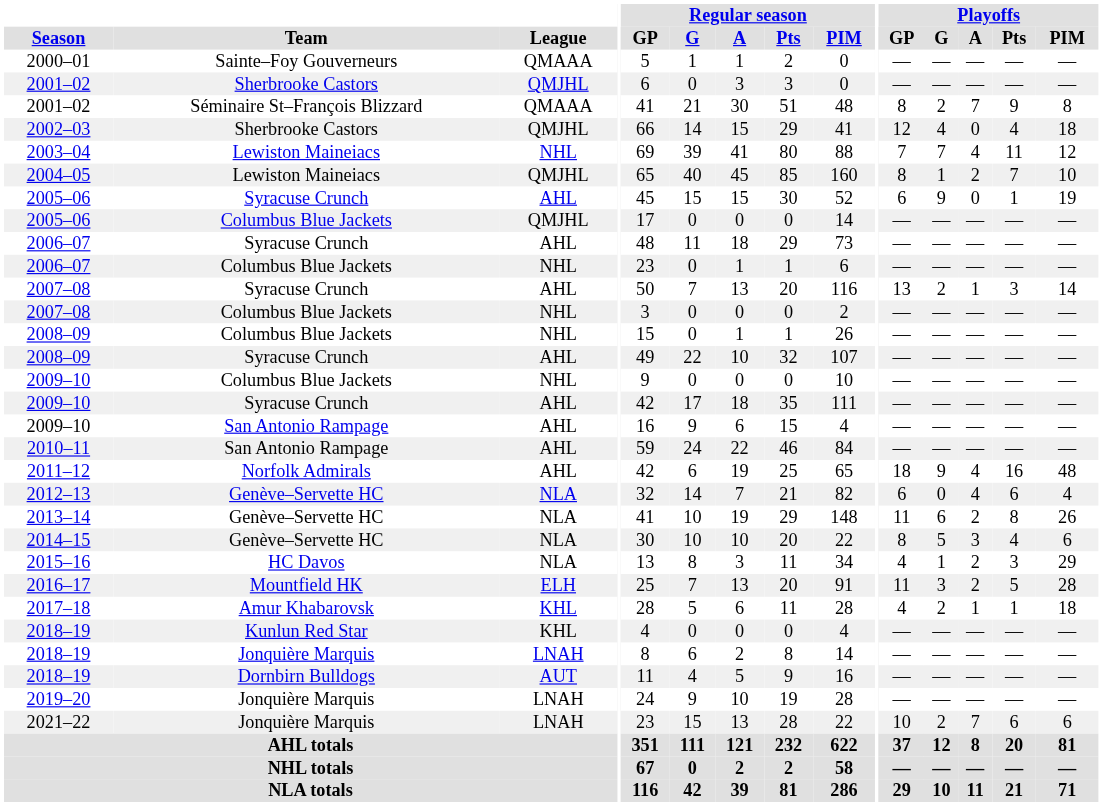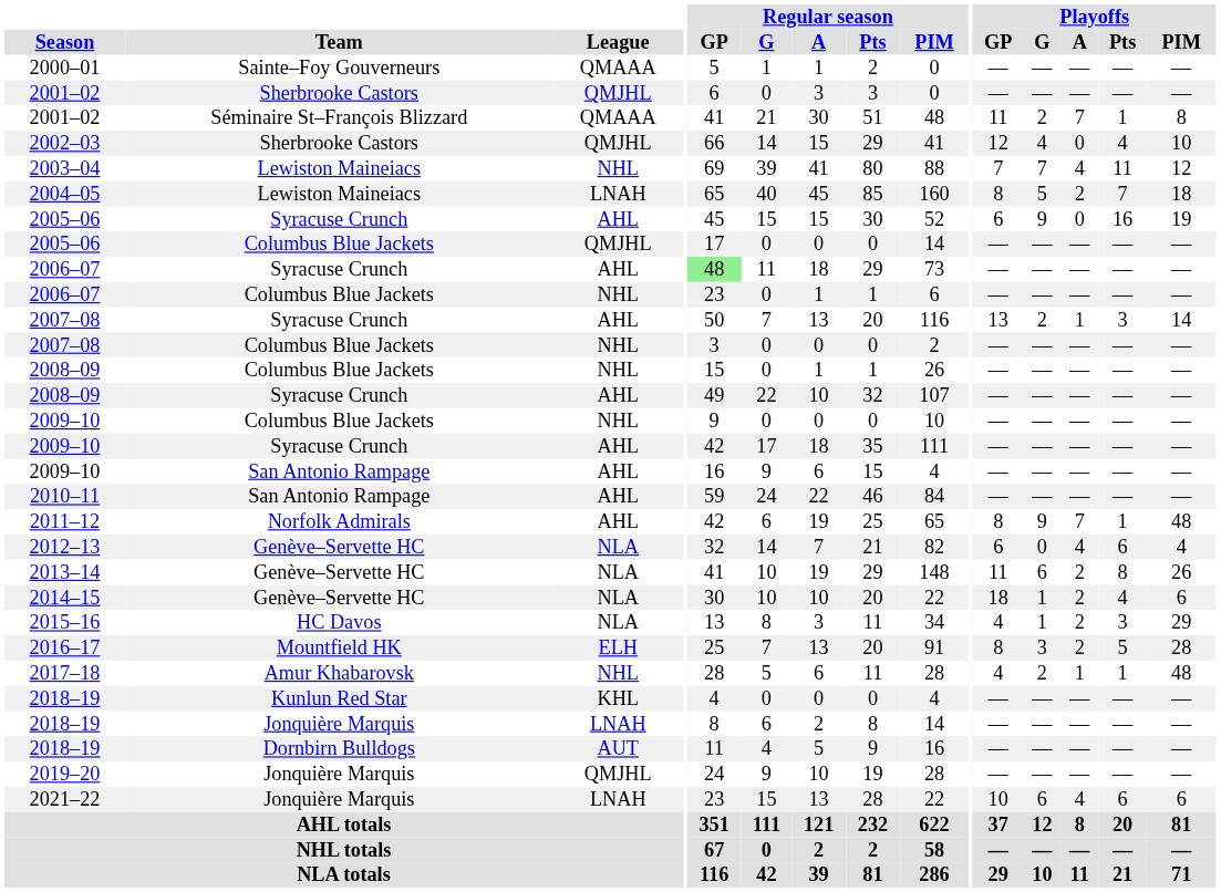 <table border="0" cellpadding="1" cellspacing="0" style="text-align:center; width:60em">
 <tr bgcolor="#e0e0e0">
 <th colspan="3" bgcolor="#ffffff"></th>
 <th rowspan="100" bgcolor="#ffffff"></th>
 <th colspan="5"><a href='#'>Regular season</a></th>
 <th rowspan="100" bgcolor="#ffffff"></th>
 <th colspan="5"><a href='#'>Playoffs</a></th>
 </tr>
 <tr bgcolor="#e0e0e0">
 <th><a href='#'>Season</a></th>
 <th>Team</th>
 <th>League</th>
 <th>GP</th>
 <th><a href='#'>G</a></th>
 <th><a href='#'>A</a></th>
 <th><a href='#'>Pts</a></th>
 <th><a href='#'>PIM</a></th>
 <th>GP</th>
 <th>G</th>
 <th>A</th>
 <th>Pts</th>
 <th>PIM</th>
 </tr>
 <tr>
 <td>2000–01</td>
 <td>Sainte–Foy Gouverneurs</td>
 <td>QMAAA</td>
 <td>5</td>
 <td>1</td>
 <td>1</td>
 <td>2</td>
 <td>0</td>
 <td>—</td>
 <td>—</td>
 <td>—</td>
 <td>—</td>
 <td>—</td>
 </tr>
 <tr bgcolor="#f0f0f0">
 <td><a href='#'>2001–02</a></td>
 <td><a href='#'>Sherbrooke Castors</a></td>
 <td><a href='#'>QMJHL</a></td>
 <td>6</td>
 <td>0</td>
 <td>3</td>
 <td>3</td>
 <td>0</td>
 <td>—</td>
 <td>—</td>
 <td>—</td>
 <td>—</td>
 <td>—</td>
 </tr>
 <tr>
 <td>2001–02</td>
 <td>Séminaire St–François Blizzard</td>
 <td>QMAAA</td>
 <td>41</td>
 <td>21</td>
 <td>30</td>
 <td>51</td>
 <td>48</td>
-<td>8</td>
+<td>11</td>
 <td>2</td>
 <td>7</td>
-<td>9</td>
+<td>1</td>
 <td>8</td>
 </tr>
 <tr bgcolor="#f0f0f0">
 <td><a href='#'>2002–03</a></td>
 <td>Sherbrooke Castors</td>
 <td>QMJHL</td>
 <td>66</td>
 <td>14</td>
 <td>15</td>
 <td>29</td>
 <td>41</td>
 <td>12</td>
 <td>4</td>
 <td>0</td>
 <td>4</td>
-<td>18</td>
+<td>10</td>
 </tr>
 <tr>
 <td><a href='#'>2003–04</a></td>
 <td><a href='#'>Lewiston Maineiacs</a></td>
 <td><a href='#'>NHL</a></td>
 <td>69</td>
 <td>39</td>
 <td>41</td>
 <td>80</td>
 <td>88</td>
 <td>7</td>
 <td>7</td>
 <td>4</td>
 <td>11</td>
 <td>12</td>
 </tr>
 <tr bgcolor="#f0f0f0">
 <td><a href='#'>2004–05</a></td>
 <td>Lewiston Maineiacs</td>
-<td>QMJHL</td>
+<td>LNAH</td>
 <td>65</td>
 <td>40</td>
 <td>45</td>
 <td>85</td>
 <td>160</td>
 <td>8</td>
-<td>1</td>
+<td>5</td>
 <td>2</td>
 <td>7</td>
-<td>10</td>
+<td>18</td>
 </tr>
 <tr>
 <td><a href='#'>2005–06</a></td>
 <td><a href='#'>Syracuse Crunch</a></td>
 <td><a href='#'>AHL</a></td>
 <td>45</td>
 <td>15</td>
 <td>15</td>
 <td>30</td>
 <td>52</td>
 <td>6</td>
 <td>9</td>
 <td>0</td>
-<td>1</td>
+<td>16</td>
 <td>19</td>
 </tr>
 <tr bgcolor="#f0f0f0">
 <td><a href='#'>2005–06</a></td>
 <td><a href='#'>Columbus Blue Jackets</a></td>
 <td>QMJHL</td>
 <td>17</td>
 <td>0</td>
 <td>0</td>
 <td>0</td>
 <td>14</td>
 <td>—</td>
 <td>—</td>
 <td>—</td>
 <td>—</td>
 <td>—</td>
 </tr>
 <tr>
 <td><a href='#'>2006–07</a></td>
 <td>Syracuse Crunch</td>
 <td>AHL</td>
-<td>48</td>
+<td style="background: lightgreen;">48</td>
 <td>11</td>
 <td>18</td>
 <td>29</td>
 <td>73</td>
 <td>—</td>
 <td>—</td>
 <td>—</td>
 <td>—</td>
 <td>—</td>
 </tr>
 <tr bgcolor="#f0f0f0">
 <td><a href='#'>2006–07</a></td>
 <td>Columbus Blue Jackets</td>
 <td>NHL</td>
 <td>23</td>
 <td>0</td>
 <td>1</td>
 <td>1</td>
 <td>6</td>
 <td>—</td>
 <td>—</td>
 <td>—</td>
 <td>—</td>
 <td>—</td>
 </tr>
 <tr>
 <td><a href='#'>2007–08</a></td>
 <td>Syracuse Crunch</td>
 <td>AHL</td>
 <td>50</td>
 <td>7</td>
 <td>13</td>
 <td>20</td>
 <td>116</td>
 <td>13</td>
 <td>2</td>
 <td>1</td>
 <td>3</td>
 <td>14</td>
 </tr>
 <tr bgcolor="#f0f0f0">
 <td><a href='#'>2007–08</a></td>
 <td>Columbus Blue Jackets</td>
 <td>NHL</td>
 <td>3</td>
 <td>0</td>
 <td>0</td>
 <td>0</td>
 <td>2</td>
 <td>—</td>
 <td>—</td>
 <td>—</td>
 <td>—</td>
 <td>—</td>
 </tr>
 <tr>
 <td><a href='#'>2008–09</a></td>
 <td>Columbus Blue Jackets</td>
 <td>NHL</td>
 <td>15</td>
 <td>0</td>
 <td>1</td>
 <td>1</td>
 <td>26</td>
 <td>—</td>
 <td>—</td>
 <td>—</td>
 <td>—</td>
 <td>—</td>
 </tr>
 <tr bgcolor="#f0f0f0">
 <td><a href='#'>2008–09</a></td>
 <td>Syracuse Crunch</td>
 <td>AHL</td>
 <td>49</td>
 <td>22</td>
 <td>10</td>
 <td>32</td>
 <td>107</td>
 <td>—</td>
 <td>—</td>
 <td>—</td>
 <td>—</td>
 <td>—</td>
 </tr>
 <tr>
 <td><a href='#'>2009–10</a></td>
 <td>Columbus Blue Jackets</td>
 <td>NHL</td>
 <td>9</td>
 <td>0</td>
 <td>0</td>
 <td>0</td>
 <td>10</td>
 <td>—</td>
 <td>—</td>
 <td>—</td>
 <td>—</td>
 <td>—</td>
 </tr>
 <tr bgcolor="#f0f0f0">
 <td><a href='#'>2009–10</a></td>
 <td>Syracuse Crunch</td>
 <td>AHL</td>
 <td>42</td>
 <td>17</td>
 <td>18</td>
 <td>35</td>
 <td>111</td>
 <td>—</td>
 <td>—</td>
 <td>—</td>
 <td>—</td>
 <td>—</td>
 </tr>
 <tr>
 <td>2009–10</td>
 <td><a href='#'>San Antonio Rampage</a></td>
 <td>AHL</td>
 <td>16</td>
 <td>9</td>
 <td>6</td>
 <td>15</td>
 <td>4</td>
 <td>—</td>
 <td>—</td>
 <td>—</td>
 <td>—</td>
 <td>—</td>
 </tr>
 <tr bgcolor="#f0f0f0">
 <td><a href='#'>2010–11</a></td>
 <td>San Antonio Rampage</td>
 <td>AHL</td>
 <td>59</td>
 <td>24</td>
 <td>22</td>
 <td>46</td>
 <td>84</td>
 <td>—</td>
 <td>—</td>
 <td>—</td>
 <td>—</td>
 <td>—</td>
 </tr>
 <tr>
 <td><a href='#'>2011–12</a></td>
 <td><a href='#'>Norfolk Admirals</a></td>
 <td>AHL</td>
 <td>42</td>
 <td>6</td>
 <td>19</td>
 <td>25</td>
 <td>65</td>
-<td>18</td>
+<td>8</td>
 <td>9</td>
-<td>4</td>
-<td>16</td>
+<td>7</td>
+<td>1</td>
 <td>48</td>
 </tr>
 <tr bgcolor="#f0f0f0">
 <td><a href='#'>2012–13</a></td>
 <td><a href='#'>Genève–Servette HC</a></td>
 <td><a href='#'>NLA</a></td>
 <td>32</td>
 <td>14</td>
 <td>7</td>
 <td>21</td>
 <td>82</td>
 <td>6</td>
 <td>0</td>
 <td>4</td>
 <td>6</td>
 <td>4</td>
 </tr>
 <tr>
 <td><a href='#'>2013–14</a></td>
 <td>Genève–Servette HC</td>
 <td>NLA</td>
 <td>41</td>
 <td>10</td>
 <td>19</td>
 <td>29</td>
 <td>148</td>
 <td>11</td>
 <td>6</td>
 <td>2</td>
 <td>8</td>
 <td>26</td>
 </tr>
 <tr bgcolor="#f0f0f0">
 <td><a href='#'>2014–15</a></td>
 <td>Genève–Servette HC</td>
 <td>NLA</td>
 <td>30</td>
 <td>10</td>
 <td>10</td>
 <td>20</td>
 <td>22</td>
-<td>8</td>
-<td>5</td>
-<td>3</td>
+<td>18</td>
+<td>1</td>
+<td>2</td>
 <td>4</td>
 <td>6</td>
 </tr>
 <tr>
 <td><a href='#'>2015–16</a></td>
 <td><a href='#'>HC Davos</a></td>
 <td>NLA</td>
 <td>13</td>
 <td>8</td>
 <td>3</td>
 <td>11</td>
 <td>34</td>
 <td>4</td>
 <td>1</td>
 <td>2</td>
 <td>3</td>
 <td>29</td>
 </tr>
 <tr bgcolor="#f0f0f0">
 <td><a href='#'>2016–17</a></td>
 <td><a href='#'>Mountfield HK</a></td>
 <td><a href='#'>ELH</a></td>
 <td>25</td>
 <td>7</td>
 <td>13</td>
 <td>20</td>
 <td>91</td>
-<td>11</td>
+<td>8</td>
 <td>3</td>
 <td>2</td>
 <td>5</td>
 <td>28</td>
 </tr>
 <tr>
 <td><a href='#'>2017–18</a></td>
 <td><a href='#'>Amur Khabarovsk</a></td>
-<td><a href='#'>KHL</a></td>
+<td><a href='#'>NHL</a></td>
 <td>28</td>
 <td>5</td>
 <td>6</td>
 <td>11</td>
 <td>28</td>
 <td>4</td>
 <td>2</td>
 <td>1</td>
 <td>1</td>
-<td>18</td>
+<td>48</td>
 </tr>
 <tr bgcolor="#f0f0f0">
 <td><a href='#'>2018–19</a></td>
 <td><a href='#'>Kunlun Red Star</a></td>
 <td>KHL</td>
 <td>4</td>
 <td>0</td>
 <td>0</td>
 <td>0</td>
 <td>4</td>
 <td>—</td>
 <td>—</td>
 <td>—</td>
 <td>—</td>
 <td>—</td>
 </tr>
 <tr>
 <td><a href='#'>2018–19</a></td>
 <td><a href='#'>Jonquière Marquis</a></td>
 <td><a href='#'>LNAH</a></td>
 <td>8</td>
 <td>6</td>
 <td>2</td>
 <td>8</td>
 <td>14</td>
 <td>—</td>
 <td>—</td>
 <td>—</td>
 <td>—</td>
 <td>—</td>
 </tr>
 <tr bgcolor="#f0f0f0">
 <td><a href='#'>2018–19</a></td>
 <td><a href='#'>Dornbirn Bulldogs</a></td>
 <td><a href='#'>AUT</a></td>
 <td>11</td>
 <td>4</td>
 <td>5</td>
 <td>9</td>
 <td>16</td>
 <td>—</td>
 <td>—</td>
 <td>—</td>
 <td>—</td>
 <td>—</td>
 </tr>
 <tr>
 <td><a href='#'>2019–20</a></td>
 <td>Jonquière Marquis</td>
-<td>LNAH</td>
+<td>QMJHL</td>
 <td>24</td>
 <td>9</td>
 <td>10</td>
 <td>19</td>
 <td>28</td>
 <td>—</td>
 <td>—</td>
 <td>—</td>
 <td>—</td>
 <td>—</td>
 </tr>
 <tr bgcolor="#f0f0f0">
 <td>2021–22</td>
 <td>Jonquière Marquis</td>
 <td>LNAH</td>
 <td>23</td>
 <td>15</td>
 <td>13</td>
 <td>28</td>
 <td>22</td>
 <td>10</td>
-<td>2</td>
-<td>7</td>
+<td>6</td>
+<td>4</td>
 <td>6</td>
 <td>6</td>
 </tr>
 <tr bgcolor="#e0e0e0">
 <th colspan="3">AHL totals</th>
 <th>351</th>
 <th>111</th>
 <th>121</th>
 <th>232</th>
 <th>622</th>
 <th>37</th>
 <th>12</th>
 <th>8</th>
 <th>20</th>
 <th>81</th>
 </tr>
 <tr bgcolor="#e0e0e0">
 <th colspan="3">NHL totals</th>
 <th>67</th>
 <th>0</th>
 <th>2</th>
 <th>2</th>
 <th>58</th>
 <th>—</th>
 <th>—</th>
 <th>—</th>
 <th>—</th>
 <th>—</th>
 </tr>
 <tr bgcolor="#e0e0e0">
 <th colspan="3">NLA totals</th>
 <th>116</th>
 <th>42</th>
 <th>39</th>
 <th>81</th>
 <th>286</th>
 <th>29</th>
 <th>10</th>
 <th>11</th>
 <th>21</th>
 <th>71</th>
 </tr>
 </table>
